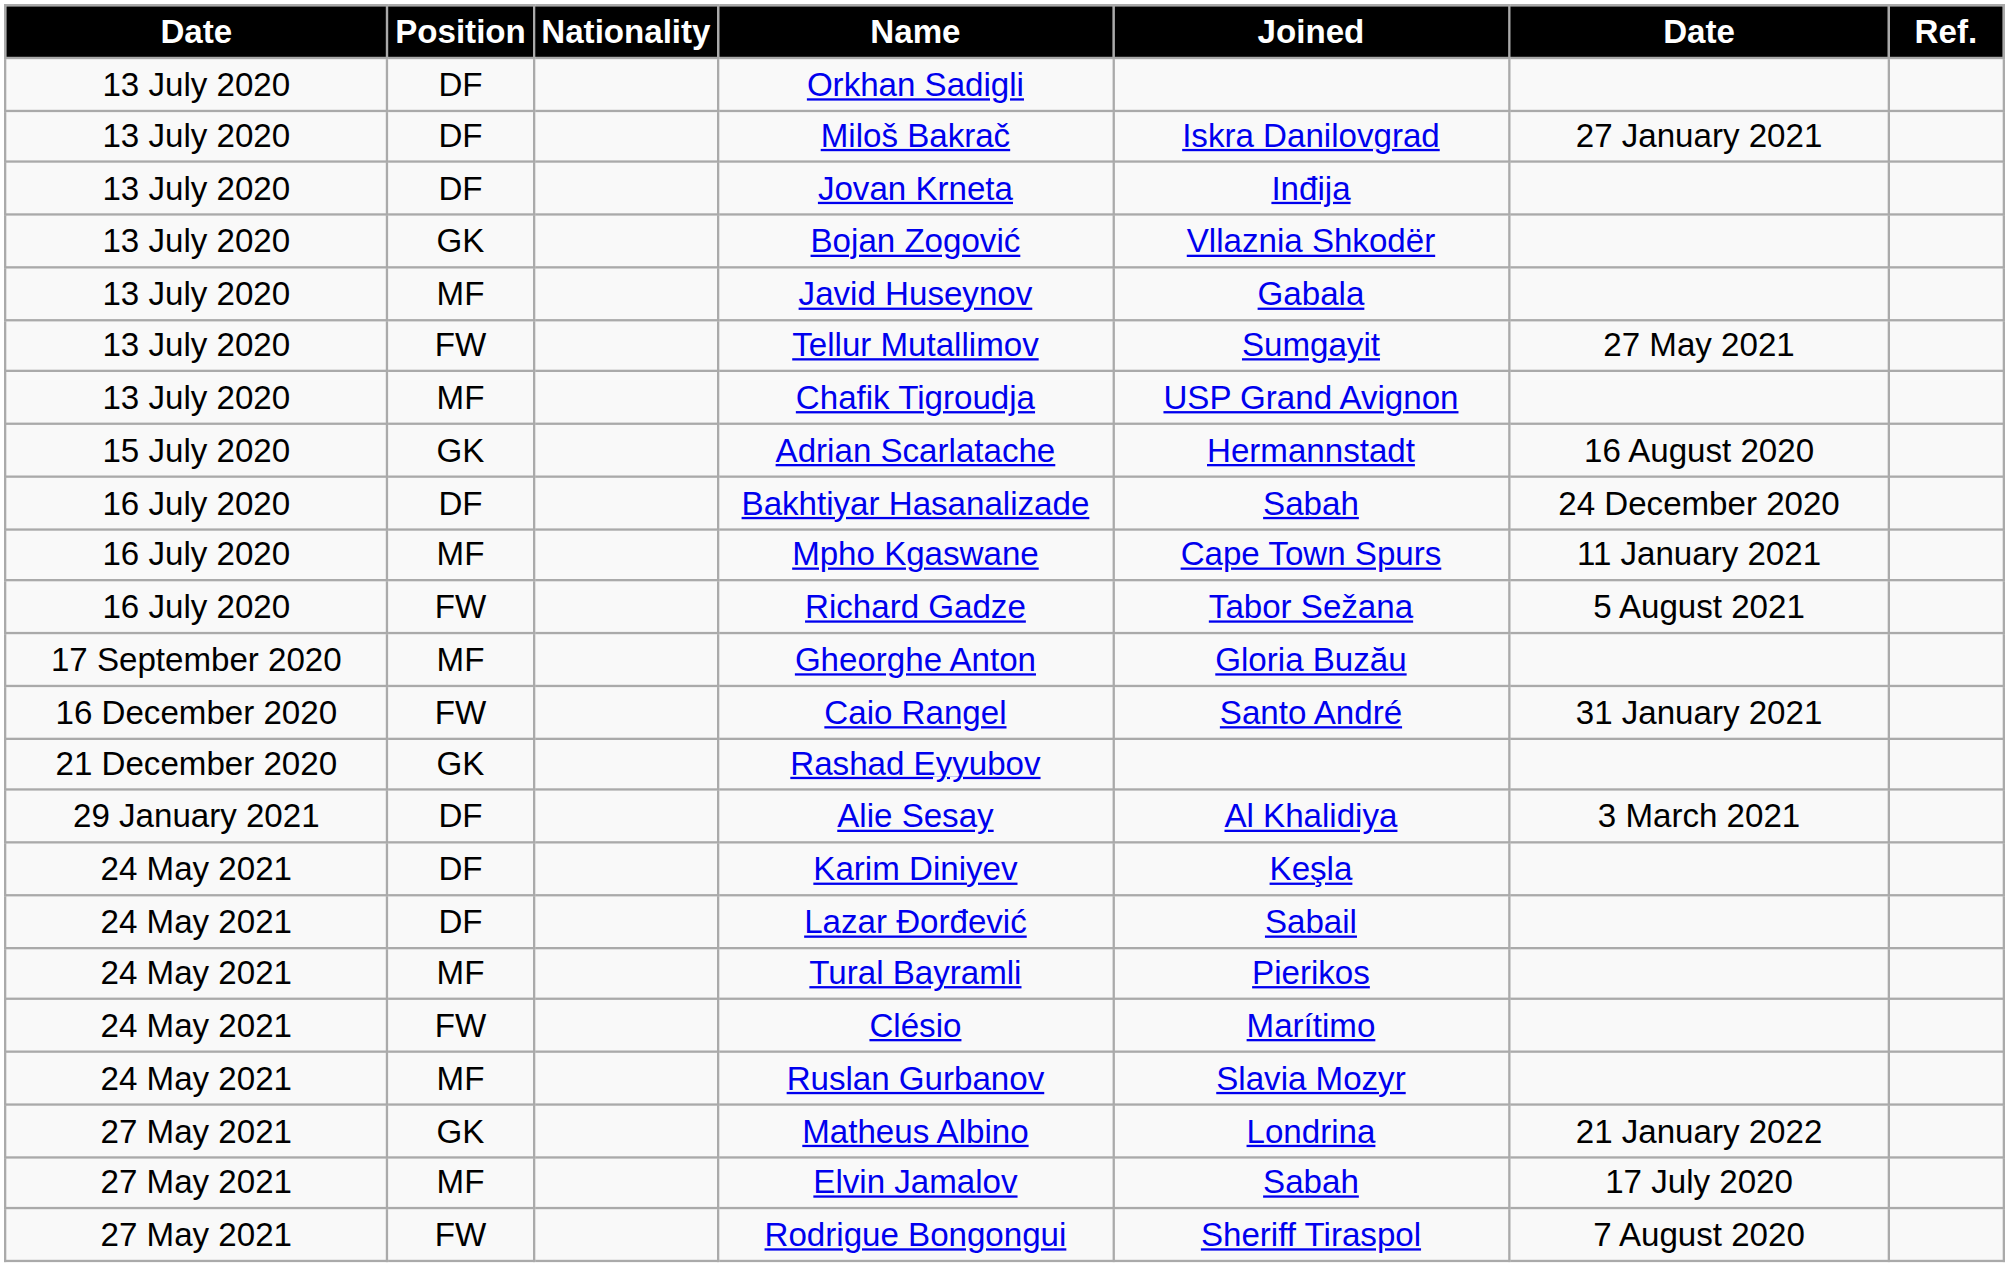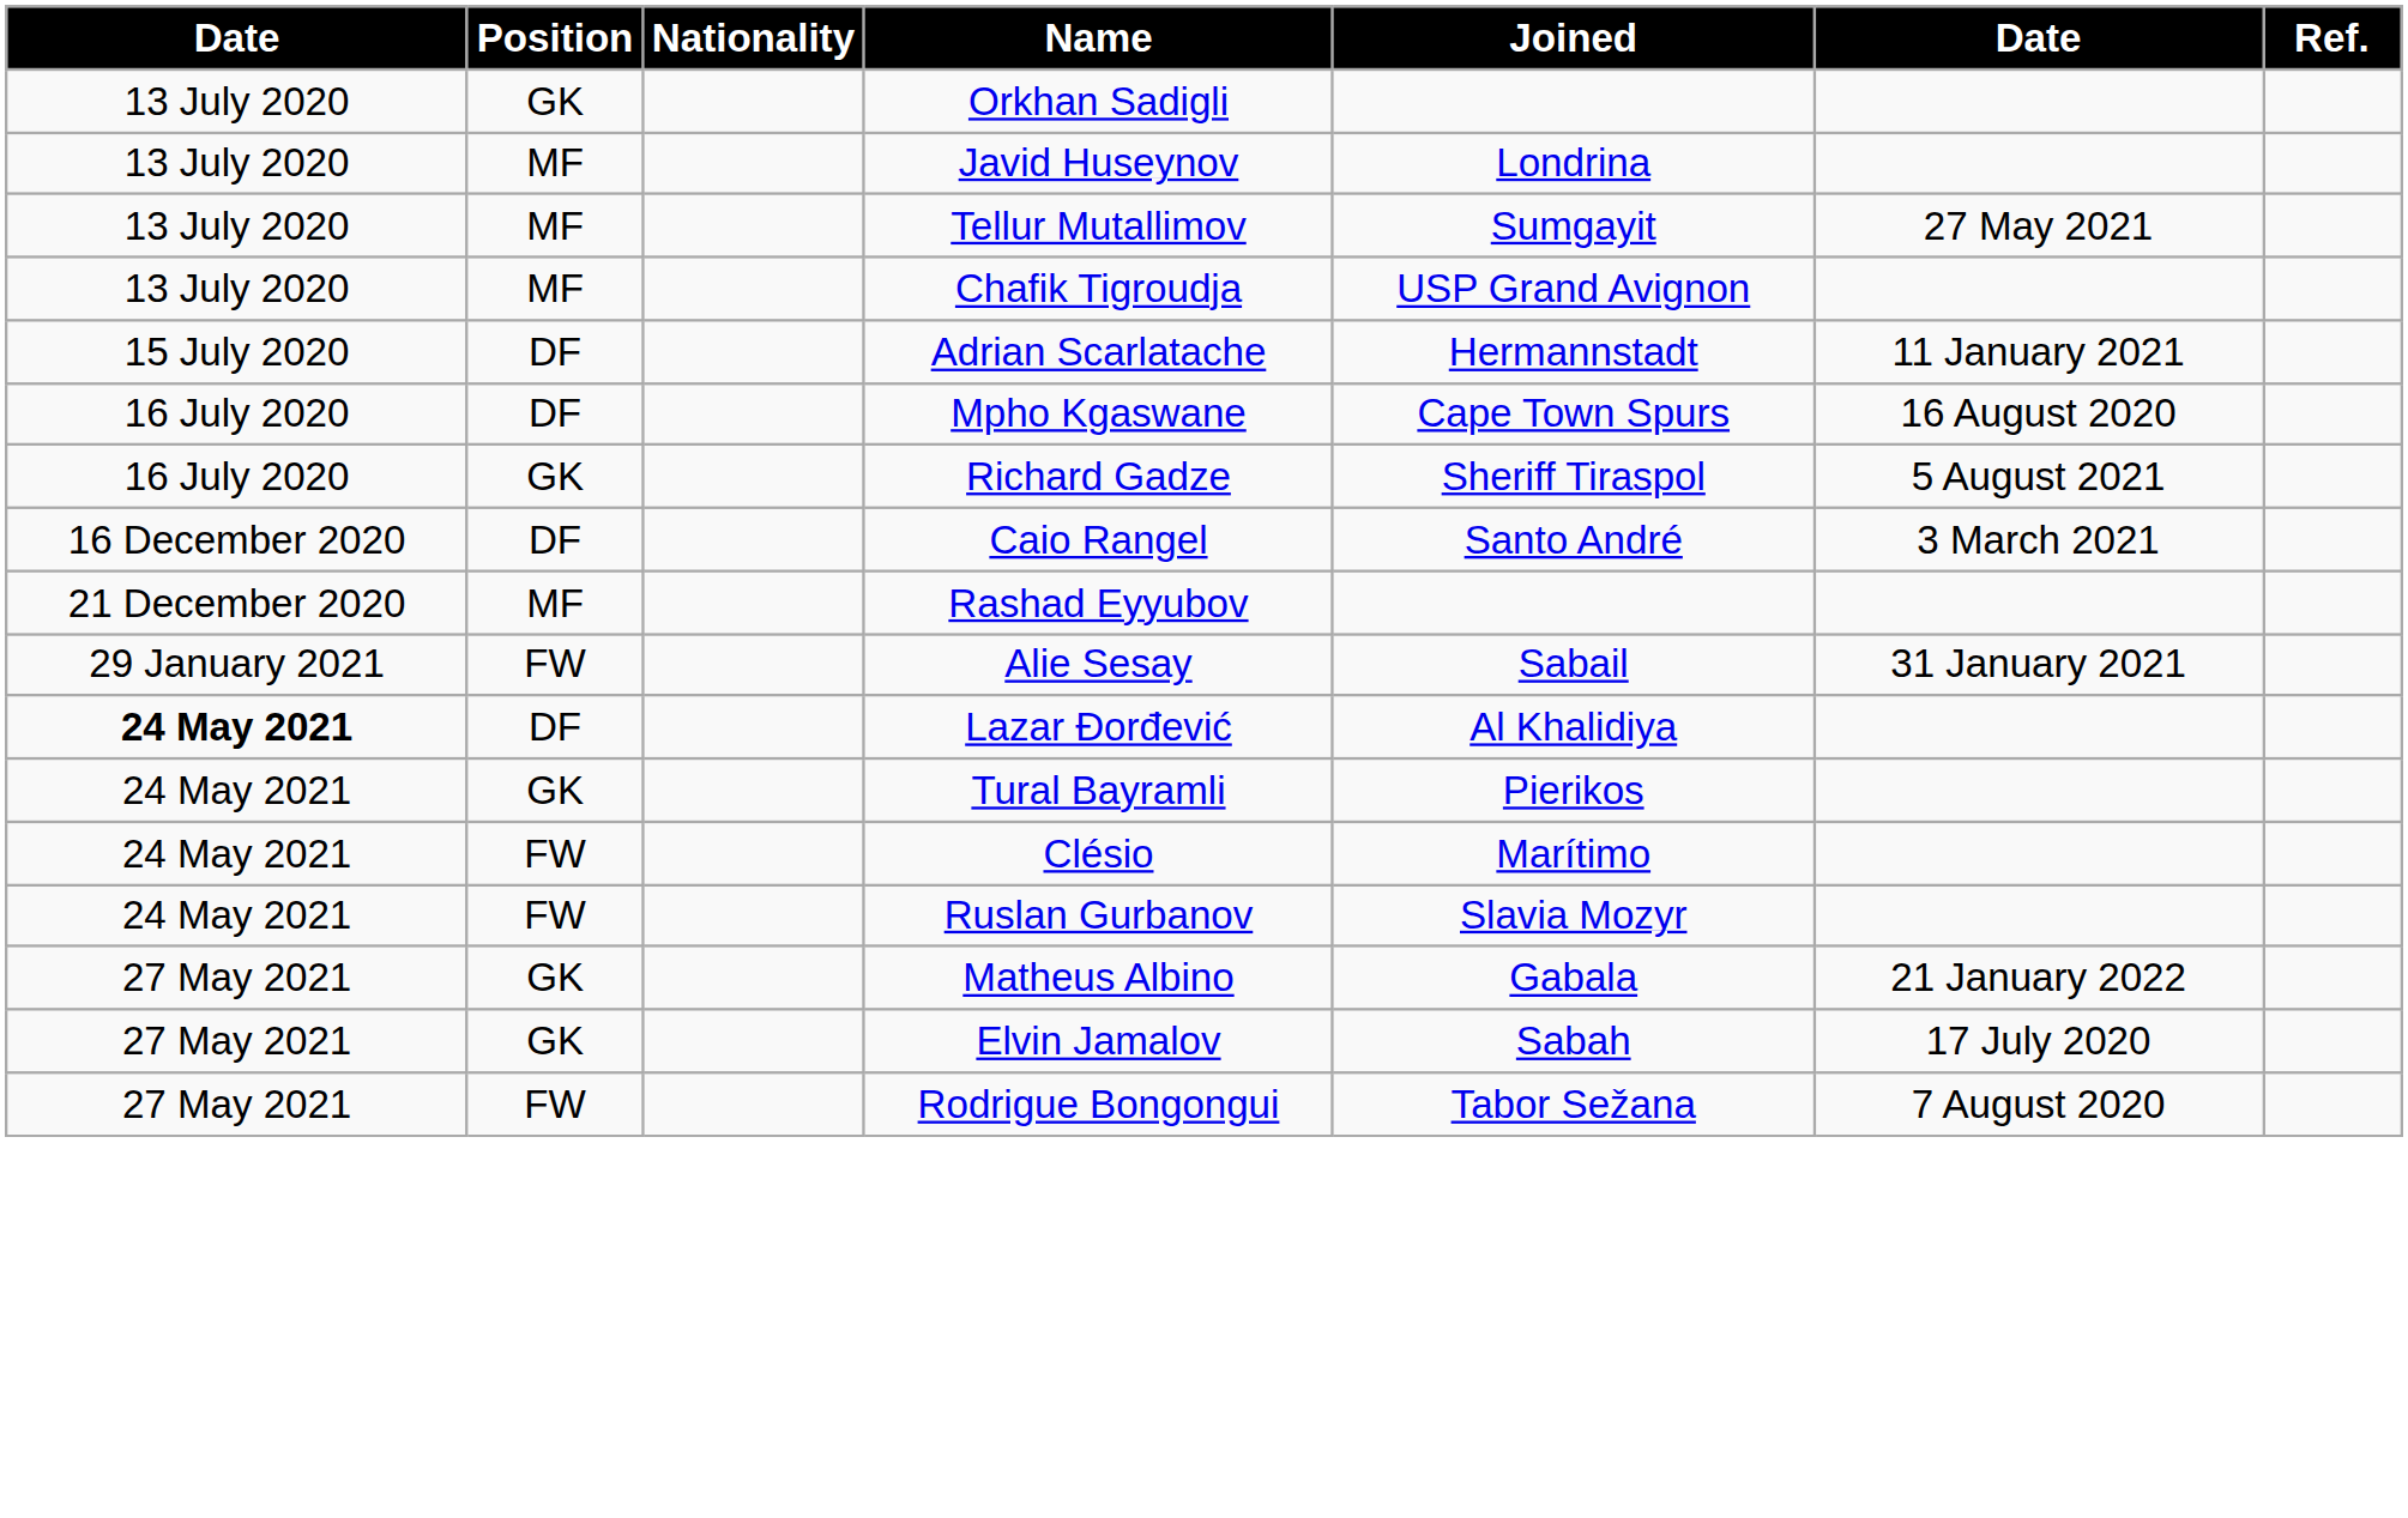 <table class="wikitable"  style="text-align:center; font-size:90%; ">
 <tr>
 <th style="background:#000000; color:#FFFFFF; width:200px;">Date</th>
 <th style="background:#000000; color:#FFFFFF; width:50px;">Position</th>
 <th style="background:#000000; color:#FFFFFF; width:50px;">Nationality</th>
 <th style="background:#000000; color:#FFFFFF; width:200px;">Name</th>
 <th style="background:#000000; color:#FFFFFF; width:200px;">Joined</th>
 <th style="background:#000000; color:#FFFFFF; width:200px;">Date</th>
 <th style="background:#000000; color:#FFFFFF; width:50px;">Ref.</th>
 </tr>
 <tr>
 <td>13 July 2020</td>
-<td>DF</td>
+<td>GK</td>
 <td></td>
 <td><a href='#'>Orkhan Sadigli</a></td>
 <td></td>
 <td></td>
 <td></td>
 </tr>
 <tr>
 <td>13 July 2020</td>
-<td>DF</td>
+<td>MF</td>
 <td></td>
-<td><a href='#'>Miloš Bakrač</a></td>
-<td><a href='#'>Iskra Danilovgrad</a></td>
-<td>27 January 2021</td>
-<td></td>
-</tr>
-<tr>
-<td>13 July 2020</td>
-<td>DF</td>
-<td></td>
-<td><a href='#'>Jovan Krneta</a></td>
-<td><a href='#'>Inđija</a></td>
-<td></td>
-<td></td>
-</tr>
-<tr>
-<td>13 July 2020</td>
-<td>GK</td>
-<td></td>
-<td><a href='#'>Bojan Zogović</a></td>
-<td><a href='#'>Vllaznia Shkodër</a></td>
+<td><a href='#'>Javid Huseynov</a></td>
+<td><a href='#'>Londrina</a></td>
 <td></td>
 <td></td>
 </tr>
 <tr>
 <td>13 July 2020</td>
 <td>MF</td>
-<td></td>
-<td><a href='#'>Javid Huseynov</a></td>
-<td><a href='#'>Gabala</a></td>
-<td></td>
-<td></td>
-</tr>
-<tr>
-<td>13 July 2020</td>
-<td>FW</td>
 <td></td>
 <td><a href='#'>Tellur Mutallimov</a></td>
 <td><a href='#'>Sumgayit</a></td>
 <td>27 May 2021</td>
 <td></td>
 </tr>
 <tr>
 <td>13 July 2020</td>
 <td>MF</td>
 <td></td>
 <td><a href='#'>Chafik Tigroudja</a></td>
 <td><a href='#'>USP Grand Avignon</a></td>
 <td></td>
 <td></td>
 </tr>
 <tr>
 <td>15 July 2020</td>
-<td>GK</td>
+<td>DF</td>
 <td></td>
 <td><a href='#'>Adrian Scarlatache</a></td>
 <td><a href='#'>Hermannstadt</a></td>
-<td>16 August 2020</td>
+<td>11 January 2021</td>
 <td></td>
 </tr>
 <tr>
 <td>16 July 2020</td>
 <td>DF</td>
 <td></td>
-<td><a href='#'>Bakhtiyar Hasanalizade</a></td>
-<td><a href='#'>Sabah</a></td>
-<td>24 December 2020</td>
+<td><a href='#'>Mpho Kgaswane</a></td>
+<td><a href='#'>Cape Town Spurs</a></td>
+<td>16 August 2020</td>
 <td></td>
 </tr>
 <tr>
 <td>16 July 2020</td>
-<td>MF</td>
-<td></td>
-<td><a href='#'>Mpho Kgaswane</a></td>
-<td><a href='#'>Cape Town Spurs</a></td>
-<td>11 January 2021</td>
-<td></td>
-</tr>
-<tr>
-<td>16 July 2020</td>
-<td>FW</td>
+<td>GK</td>
 <td></td>
 <td><a href='#'>Richard Gadze</a></td>
-<td><a href='#'>Tabor Sežana</a></td>
+<td><a href='#'>Sheriff Tiraspol</a></td>
 <td>5 August 2021</td>
 <td></td>
 </tr>
 <tr>
-<td>17 September 2020</td>
-<td>MF</td>
-<td></td>
-<td><a href='#'>Gheorghe Anton</a></td>
-<td><a href='#'>Gloria Buzău</a></td>
-<td></td>
-<td></td>
-</tr>
-<tr>
 <td>16 December 2020</td>
-<td>FW</td>
+<td>DF</td>
 <td></td>
 <td><a href='#'>Caio Rangel</a></td>
 <td><a href='#'>Santo André</a></td>
-<td>31 January 2021</td>
+<td>3 March 2021</td>
 <td></td>
 </tr>
 <tr>
 <td>21 December 2020</td>
-<td>GK</td>
+<td>MF</td>
 <td></td>
 <td><a href='#'>Rashad Eyyubov</a></td>
 <td></td>
 <td></td>
 <td></td>
 </tr>
 <tr>
 <td>29 January 2021</td>
-<td>DF</td>
+<td>FW</td>
 <td></td>
 <td><a href='#'>Alie Sesay</a></td>
-<td><a href='#'>Al Khalidiya</a></td>
-<td>3 March 2021</td>
+<td><a href='#'>Sabail</a></td>
+<td>31 January 2021</td>
 <td></td>
 </tr>
 <tr>
-<td>24 May 2021</td>
+<td><strong>24 May 2021</strong></td>
 <td>DF</td>
 <td></td>
-<td><a href='#'>Karim Diniyev</a></td>
-<td><a href='#'>Keşla</a></td>
+<td><a href='#'>Lazar Đorđević</a></td>
+<td><a href='#'>Al Khalidiya</a></td>
 <td></td>
 <td></td>
 </tr>
 <tr>
 <td>24 May 2021</td>
-<td>DF</td>
-<td></td>
-<td><a href='#'>Lazar Đorđević</a></td>
-<td><a href='#'>Sabail</a></td>
-<td></td>
-<td></td>
-</tr>
-<tr>
-<td>24 May 2021</td>
-<td>MF</td>
+<td>GK</td>
 <td></td>
 <td><a href='#'>Tural Bayramli</a></td>
 <td><a href='#'>Pierikos</a></td>
 <td></td>
 <td></td>
 </tr>
 <tr>
 <td>24 May 2021</td>
 <td>FW</td>
 <td></td>
 <td><a href='#'>Clésio</a></td>
 <td><a href='#'>Marítimo</a></td>
 <td></td>
 <td></td>
 </tr>
 <tr>
 <td>24 May 2021</td>
-<td>MF</td>
+<td>FW</td>
 <td></td>
 <td><a href='#'>Ruslan Gurbanov</a></td>
 <td><a href='#'>Slavia Mozyr</a></td>
 <td></td>
 <td></td>
 </tr>
 <tr>
 <td>27 May 2021</td>
 <td>GK</td>
 <td></td>
 <td><a href='#'>Matheus Albino</a></td>
-<td><a href='#'>Londrina</a></td>
+<td><a href='#'>Gabala</a></td>
 <td>21 January 2022</td>
 <td></td>
 </tr>
 <tr>
 <td>27 May 2021</td>
-<td>MF</td>
+<td>GK</td>
 <td></td>
 <td><a href='#'>Elvin Jamalov</a></td>
 <td><a href='#'>Sabah</a></td>
 <td>17 July 2020</td>
 <td></td>
 </tr>
 <tr>
 <td>27 May 2021</td>
 <td>FW</td>
 <td></td>
 <td><a href='#'>Rodrigue Bongongui</a></td>
-<td><a href='#'>Sheriff Tiraspol</a></td>
+<td><a href='#'>Tabor Sežana</a></td>
 <td>7 August 2020</td>
 <td></td>
 </tr>
 </table>
